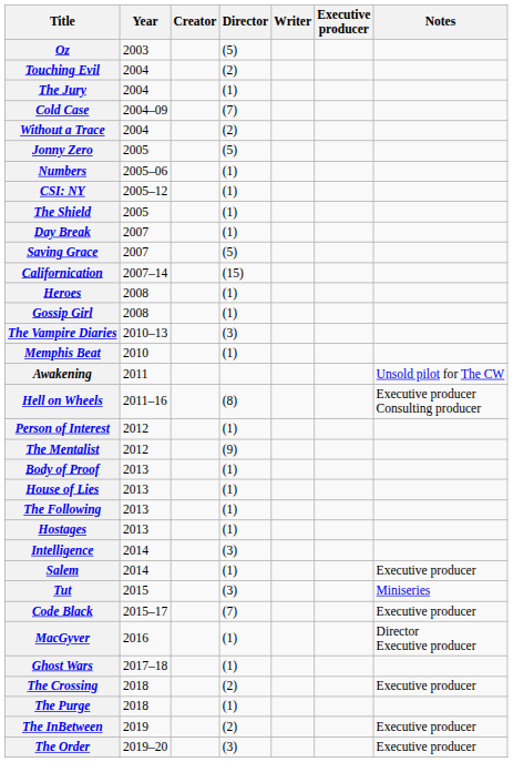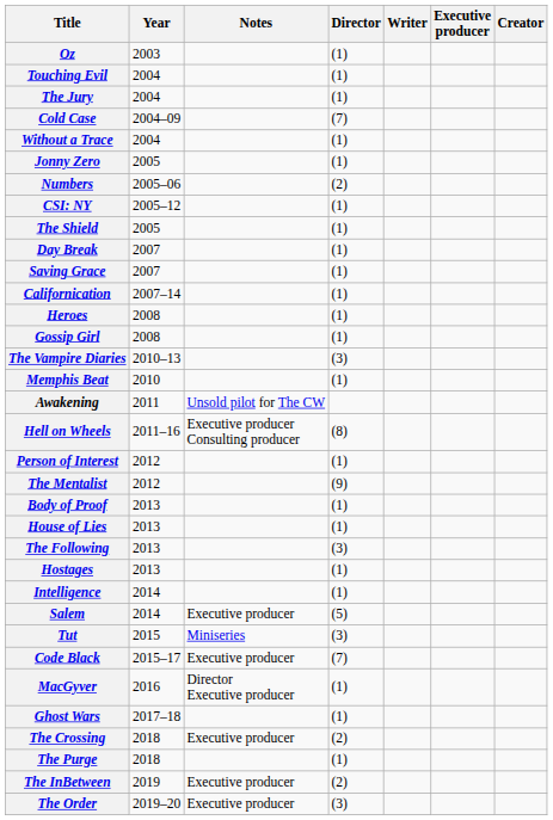 <table class="wikitable plainrowheaders">
 <tr>
 <th>Title</th>
 <th>Year</th>
-<th>Creator</th>
+<th>Notes</th>
 <th>Director</th>
 <th>Writer</th>
 <th>Executive<br>producer</th>
-<th>Notes</th>
+<th>Creator</th>
 </tr>
 <tr>
 <th scope=row><em><a href='#'>Oz</a></em></th>
 <td>2003</td>
 <td></td>
-<td> (5)</td>
+<td> (1)</td>
 <td></td>
 <td></td>
 <td></td>
 </tr>
 <tr>
 <th scope=row><em><a href='#'>Touching Evil</a></em></th>
 <td>2004</td>
 <td></td>
-<td> (2)</td>
+<td> (1)</td>
 <td></td>
 <td></td>
 <td></td>
 </tr>
 <tr>
 <th scope=row><em><a href='#'>The Jury</a></em></th>
 <td>2004</td>
 <td></td>
 <td> (1)</td>
 <td></td>
 <td></td>
 <td></td>
 </tr>
 <tr>
 <th scope=row><em><a href='#'>Cold Case</a></em></th>
 <td>2004–09</td>
 <td></td>
 <td> (7)</td>
 <td></td>
 <td></td>
 <td></td>
 </tr>
 <tr>
 <th scope=row><em><a href='#'>Without a Trace</a></em></th>
 <td>2004</td>
 <td></td>
-<td> (2)</td>
+<td> (1)</td>
 <td></td>
 <td></td>
 <td></td>
 </tr>
 <tr>
 <th scope=row><em><a href='#'>Jonny Zero</a></em></th>
 <td>2005</td>
 <td></td>
-<td> (5)</td>
+<td> (1)</td>
 <td></td>
 <td></td>
 <td></td>
 </tr>
 <tr>
 <th scope=row><em><a href='#'>Numbers</a></em></th>
 <td>2005–06</td>
 <td></td>
-<td> (1)</td>
+<td> (2)</td>
 <td></td>
 <td></td>
 <td></td>
 </tr>
 <tr>
 <th scope=row><em><a href='#'>CSI: NY</a></em></th>
 <td>2005–12</td>
 <td></td>
 <td> (1)</td>
 <td></td>
 <td></td>
 <td></td>
 </tr>
 <tr>
 <th scope=row><em><a href='#'>The Shield</a></em></th>
 <td>2005</td>
 <td></td>
 <td> (1)</td>
 <td></td>
 <td></td>
 <td></td>
 </tr>
 <tr>
 <th scope=row><em><a href='#'>Day Break</a></em></th>
 <td>2007</td>
 <td></td>
 <td> (1)</td>
 <td></td>
 <td></td>
 <td></td>
 </tr>
 <tr>
 <th scope=row><em><a href='#'>Saving Grace</a></em></th>
 <td>2007</td>
 <td></td>
-<td> (5)</td>
+<td> (1)</td>
 <td></td>
 <td></td>
 <td></td>
 </tr>
 <tr>
 <th scope=row><em><a href='#'>Californication</a></em></th>
 <td>2007–14</td>
 <td></td>
-<td> (15)</td>
+<td> (1)</td>
 <td></td>
 <td></td>
 <td></td>
 </tr>
 <tr>
 <th scope=row><em><a href='#'>Heroes</a></em></th>
 <td>2008</td>
 <td></td>
 <td> (1)</td>
 <td></td>
 <td></td>
 <td></td>
 </tr>
 <tr>
 <th scope=row><em><a href='#'>Gossip Girl</a></em></th>
 <td>2008</td>
 <td></td>
 <td> (1)</td>
 <td></td>
 <td></td>
 <td></td>
 </tr>
 <tr>
 <th scope=row><em><a href='#'>The Vampire Diaries</a></em></th>
 <td>2010–13</td>
 <td></td>
 <td> (3)</td>
 <td></td>
 <td></td>
 <td></td>
 </tr>
 <tr>
 <th scope=row><em><a href='#'>Memphis Beat</a></em></th>
 <td>2010</td>
 <td></td>
 <td> (1)</td>
 <td></td>
 <td></td>
 <td></td>
 </tr>
 <tr>
 <th scope=row><em>Awakening</em></th>
 <td>2011</td>
+<td><a href='#'>Unsold pilot</a> for <a href='#'>The CW</a></td>
 <td></td>
 <td></td>
 <td></td>
 <td></td>
-<td><a href='#'>Unsold pilot</a> for <a href='#'>The CW</a></td>
 </tr>
 <tr>
 <th scope=row><em><a href='#'>Hell on Wheels</a></em></th>
 <td>2011–16</td>
-<td></td>
+<td>Executive producer <br>Consulting producer </td>
 <td> (8)</td>
 <td></td>
 <td></td>
-<td>Executive producer <br>Consulting producer </td>
+<td></td>
 </tr>
 <tr>
 <th scope=row><em><a href='#'>Person of Interest</a></em></th>
 <td>2012</td>
 <td></td>
 <td> (1)</td>
 <td></td>
 <td></td>
 <td></td>
 </tr>
 <tr>
 <th scope=row><em><a href='#'>The Mentalist</a></em></th>
 <td>2012</td>
 <td></td>
 <td> (9)</td>
 <td></td>
 <td></td>
 <td></td>
 </tr>
 <tr>
 <th scope=row><em><a href='#'>Body of Proof</a></em></th>
 <td>2013</td>
 <td></td>
 <td> (1)</td>
 <td></td>
 <td></td>
 <td></td>
 </tr>
 <tr>
 <th scope=row><em><a href='#'>House of Lies</a></em></th>
 <td>2013</td>
 <td></td>
 <td> (1)</td>
 <td></td>
 <td></td>
 <td></td>
 </tr>
 <tr>
 <th scope=row><em><a href='#'>The Following</a></em></th>
 <td>2013</td>
 <td></td>
-<td> (1)</td>
+<td> (3)</td>
 <td></td>
 <td></td>
 <td></td>
 </tr>
 <tr>
 <th scope=row><em><a href='#'>Hostages</a></em></th>
 <td>2013</td>
 <td></td>
 <td> (1)</td>
 <td></td>
 <td></td>
 <td></td>
 </tr>
 <tr>
 <th scope=row><em><a href='#'>Intelligence</a></em></th>
 <td>2014</td>
 <td></td>
-<td> (3)</td>
+<td> (1)</td>
 <td></td>
 <td></td>
 <td></td>
 </tr>
 <tr>
 <th scope=row><em><a href='#'>Salem</a></em></th>
 <td>2014</td>
-<td></td>
-<td> (1)</td>
+<td>Executive producer </td>
+<td> (5)</td>
 <td></td>
 <td></td>
-<td>Executive producer </td>
+<td></td>
 </tr>
 <tr>
 <th scope=row><em><a href='#'>Tut</a></em></th>
 <td>2015</td>
-<td></td>
+<td><a href='#'>Miniseries</a></td>
 <td> (3)</td>
 <td></td>
 <td></td>
-<td><a href='#'>Miniseries</a></td>
+<td></td>
 </tr>
 <tr>
 <th scope=row><em><a href='#'>Code Black</a></em></th>
 <td>2015–17</td>
-<td></td>
+<td>Executive producer </td>
 <td> (7)</td>
 <td></td>
 <td></td>
-<td>Executive producer </td>
+<td></td>
 </tr>
 <tr>
 <th scope=row><em><a href='#'>MacGyver</a></em></th>
 <td>2016</td>
-<td></td>
+<td>Director <br>Executive producer </td>
 <td> (1)</td>
 <td></td>
 <td></td>
-<td>Director <br>Executive producer </td>
+<td></td>
 </tr>
 <tr>
 <th scope=row><em><a href='#'>Ghost Wars</a></em></th>
 <td>2017–18</td>
 <td></td>
 <td> (1)</td>
 <td></td>
 <td></td>
 <td></td>
 </tr>
 <tr>
 <th scope=row><em><a href='#'>The Crossing</a></em></th>
 <td>2018</td>
-<td></td>
+<td>Executive producer </td>
 <td> (2)</td>
 <td></td>
 <td></td>
-<td>Executive producer </td>
+<td></td>
 </tr>
 <tr>
 <th scope=row><em><a href='#'>The Purge</a></em></th>
 <td>2018</td>
 <td></td>
 <td> (1)</td>
 <td></td>
 <td></td>
 <td></td>
 </tr>
 <tr>
 <th scope=row><em><a href='#'>The InBetween</a></em></th>
 <td>2019</td>
-<td></td>
+<td>Executive producer </td>
 <td> (2)</td>
 <td></td>
 <td></td>
-<td>Executive producer </td>
+<td></td>
 </tr>
 <tr>
 <th scope=row><em><a href='#'>The Order</a></em></th>
 <td>2019–20</td>
-<td></td>
+<td>Executive producer </td>
 <td> (3)</td>
 <td></td>
 <td></td>
-<td>Executive producer </td>
+<td></td>
 </tr>
 </table>
